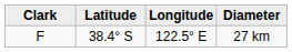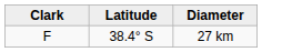 <table class="wikitable">
 <tr>
 <th width="25%" style="background:#eeeeee;">Clark</th>
 <th width="25%" style="background:#eeeeee;">Latitude</th>
-<th width="25%" style="background:#eeeeee;">Longitude</th>
 <th width="25%" style="background:#eeeeee;">Diameter</th>
 </tr>
 <tr>
 <td align="center">F</td>
 <td align="center">38.4° S</td>
-<td align="center">122.5° E</td>
 <td align="center">27 km</td>
 </tr>
 </table>
